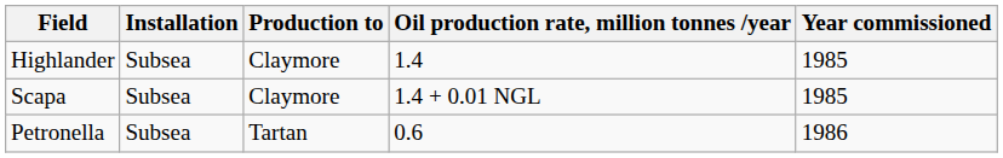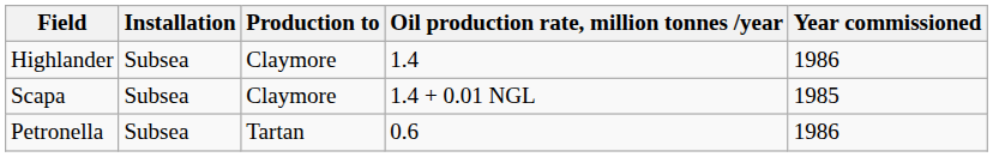 <table class="wikitable">
 <tr>
 <th>Field</th>
 <th>Installation</th>
 <th>Production to</th>
 <th>Oil production rate, million  tonnes /year</th>
 <th>Year commissioned</th>
 </tr>
 <tr>
 <td>Highlander</td>
 <td>Subsea</td>
 <td>Claymore</td>
 <td>1.4</td>
-<td>1985</td>
+<td>1986</td>
 </tr>
 <tr>
 <td>Scapa</td>
 <td>Subsea</td>
 <td>Claymore</td>
 <td>1.4 + 0.01 NGL</td>
 <td>1985</td>
 </tr>
 <tr>
 <td>Petronella</td>
 <td>Subsea</td>
 <td>Tartan</td>
 <td>0.6</td>
 <td>1986</td>
 </tr>
 </table>
